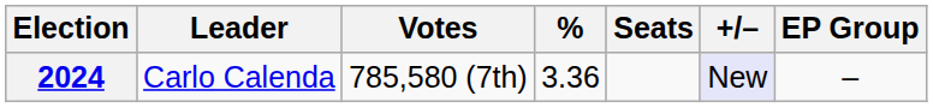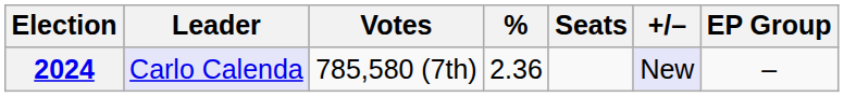 <table class="wikitable" style="text-align:center">
 <tr>
 <th>Election</th>
 <th>Leader</th>
 <th>Votes</th>
 <th>%</th>
 <th>Seats</th>
 <th>+/–</th>
 <th>EP Group</th>
 </tr>
 <tr>
 <th><a href='#'>2024</a></th>
-<td><a href='#'>Carlo Calenda</a></td>
+<td style="background: lavender;"><a href='#'>Carlo Calenda</a></td>
 <td>785,580 (7th)</td>
-<td>3.36</td>
+<td>2.36</td>
 <td></td>
 <td style="background: lavender;">New</td>
 <td>–</td>
 </tr>
 </table>
